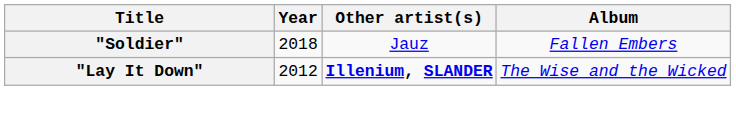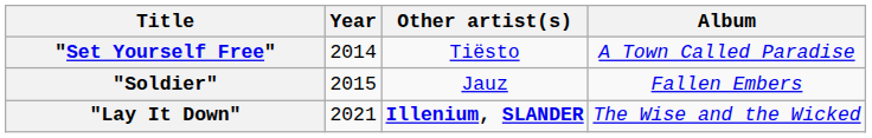 <table class="wikitable plainrowheaders" style="text-align:center;">
 <tr>
 <th scope="col" style="width:16em;">Title</th>
 <th scope="col">Year</th>
 <th scope="col">Other artist(s)</th>
 <th scope="col">Album</th>
 </tr>
 <tr>
+<th scope="row">"<a href='#'>Set Yourself Free</a>"</th>
+<td>2014</td>
+<td><a href='#'>Tiësto</a></td>
+<td><em><a href='#'>A Town Called Paradise</a></em></td>
+</tr>
+<tr>
 <th scope="row">"Soldier"</th>
-<td>2018</td>
+<td>2015</td>
 <td><a href='#'>Jauz</a></td>
 <td><a href='#'><em>Fallen Embers</em></a></td>
 </tr>
 <tr>
 <th scope="row">"Lay It Down"</th>
-<td>2012</td>
+<td>2021</td>
 <td><strong><a href='#'>Illenium</a>, <a href='#'>SLANDER</a></strong></td>
 <td><em><a href='#'>The Wise and the Wicked</a></em></td>
 </tr>
 </table>
